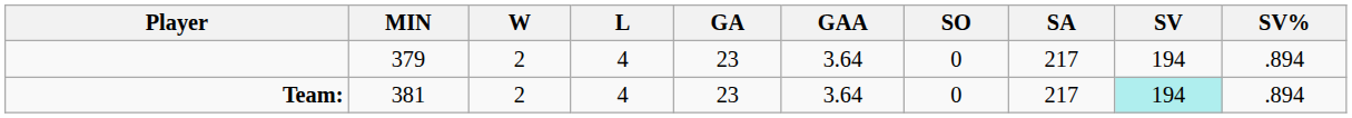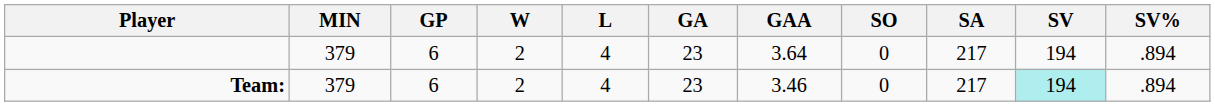 <table class="wikitable sortable" width="60%">
 <tr>
 <th bgcolor="#DDDDFF" width="10%">Player</th>
 <th width="3%" bgcolor="#DDDDFF" title="Minutes played">MIN</th>
+<th width="3%" bgcolor="#DDDDFF" title="Games played in">GP</th>
 <th width="3%" bgcolor="#DDDDFF" title="Wins">W</th>
 <th width="3%" bgcolor="#DDDDFF"title="Losses">L</th>
 <th width="3%" bgcolor="#DDDDFF" title="Goals against">GA</th>
 <th width="3%" bgcolor="#DDDDFF" title="Goals against average">GAA</th>
 <th width="3%" bgcolor="#DDDDFF" title="Shut-outs">SO</th>
 <th width="3%" bgcolor="#DDDDFF" title="Shots against">SA</th>
 <th width="3%" bgcolor="#DDDDFF" title="Shots saved">SV</th>
 <th width="3%" bgcolor="#DDDDFF" title="Save percentage">SV%</th>
 </tr>
 <tr align="center">
 <td align="right"></td>
 <td>379</td>
+<td>6</td>
 <td>2</td>
 <td>4</td>
 <td>23</td>
 <td>3.64</td>
 <td>0</td>
 <td>217</td>
 <td>194</td>
 <td>.894</td>
 </tr>
 <tr align="center">
 <td align="right"><strong>Team:</strong></td>
-<td>381</td>
+<td>379</td>
+<td>6</td>
 <td>2</td>
 <td>4</td>
 <td>23</td>
-<td>3.64</td>
+<td>3.46</td>
 <td>0</td>
 <td>217</td>
 <td style="background: paleturquoise;">194</td>
 <td>.894</td>
 </tr>
 </table>
